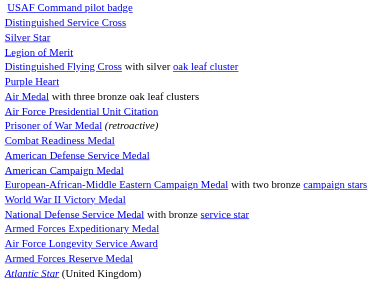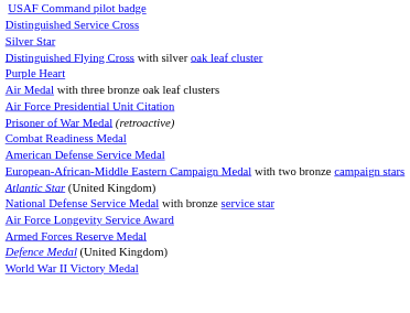 <table>
 <tr>
 <td colspan="2">  <a href='#'>USAF Command pilot badge</a></td>
 </tr>
 <tr>
 <td></td>
 <td><a href='#'>Distinguished Service Cross</a></td>
 </tr>
 <tr>
 <td></td>
 <td><a href='#'>Silver Star</a></td>
-</tr>
-<tr>
-<td></td>
-<td><a href='#'>Legion of Merit</a></td>
 </tr>
 <tr>
 <td></td>
 <td><a href='#'>Distinguished Flying Cross</a> with silver <a href='#'>oak leaf cluster</a></td>
 </tr>
 <tr>
 <td></td>
 <td><a href='#'>Purple Heart</a></td>
 </tr>
 <tr>
 <td></td>
 <td><a href='#'>Air Medal</a> with three bronze oak leaf clusters</td>
 </tr>
 <tr>
 <td></td>
 <td><a href='#'>Air Force Presidential Unit Citation</a></td>
 </tr>
 <tr>
 <td></td>
 <td><a href='#'>Prisoner of War Medal</a> <em>(retroactive)</em></td>
 </tr>
 <tr>
 <td></td>
 <td><a href='#'>Combat Readiness Medal</a></td>
 </tr>
 <tr>
 <td></td>
 <td><a href='#'>American Defense Service Medal</a></td>
 </tr>
 <tr>
 <td></td>
-<td><a href='#'>American Campaign Medal</a></td>
-</tr>
-<tr>
-<td></td>
 <td><a href='#'>European-African-Middle Eastern Campaign Medal</a> with two bronze <a href='#'>campaign stars</a></td>
 </tr>
 <tr>
 <td></td>
-<td><a href='#'>World War II Victory Medal</a></td>
+<td><em><a href='#'>Atlantic Star</a></em> (United Kingdom)</td>
 </tr>
 <tr>
 <td></td>
 <td><a href='#'>National Defense Service Medal</a> with bronze <a href='#'>service star</a></td>
-</tr>
-<tr>
-<td></td>
-<td><a href='#'>Armed Forces Expeditionary Medal</a></td>
 </tr>
 <tr>
 <td></td>
 <td><a href='#'>Air Force Longevity Service Award</a></td>
 </tr>
 <tr>
 <td></td>
 <td><a href='#'>Armed Forces Reserve Medal</a></td>
 </tr>
 <tr>
 <td></td>
-<td><em><a href='#'>Atlantic Star</a></em> (United Kingdom)</td>
+<td><em><a href='#'>Defence Medal</a></em> (United Kingdom)</td>
+</tr>
+<tr>
+<td></td>
+<td><a href='#'>World War II Victory Medal</a></td>
 </tr>
 <tr>
 </tr>
 </table>
